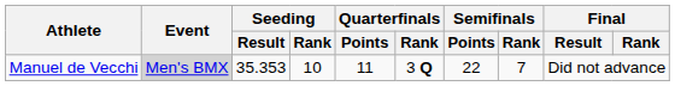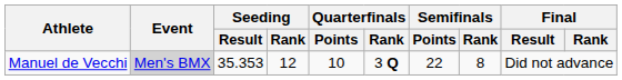 <table class=wikitable style="font-size:90%">
 <tr>
 <th rowspan="2">Athlete</th>
 <th rowspan="2">Event</th>
 <th colspan="2">Seeding</th>
 <th colspan="2">Quarterfinals</th>
 <th colspan="2">Semifinals</th>
 <th colspan="2">Final</th>
 </tr>
 <tr style="font-size:95%">
 <th>Result</th>
 <th>Rank</th>
 <th>Points</th>
 <th>Rank</th>
 <th>Points</th>
 <th>Rank</th>
 <th>Result</th>
 <th>Rank</th>
 </tr>
 <tr align=center>
 <td align=left><a href='#'>Manuel de Vecchi</a></td>
 <td align=left style="background: lightgrey;"><a href='#'>Men's BMX</a></td>
 <td>35.353</td>
+<td>12</td>
 <td>10</td>
-<td>11</td>
 <td>3 <strong>Q</strong></td>
 <td>22</td>
-<td>7</td>
+<td>8</td>
 <td colspan=2>Did not advance</td>
 </tr>
 </table>
